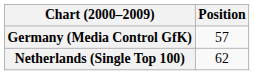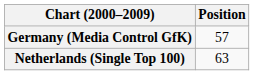 <table class="wikitable plainrowheaders" style="text-align:center">
 <tr>
 <th>Chart (2000–2009)</th>
 <th>Position</th>
 </tr>
 <tr>
 <th scope="row">Germany (Media Control GfK)</th>
 <td>57</td>
 </tr>
 <tr>
 <th scope="row">Netherlands (Single Top 100)</th>
-<td>62</td>
+<td>63</td>
 </tr>
 </table>
